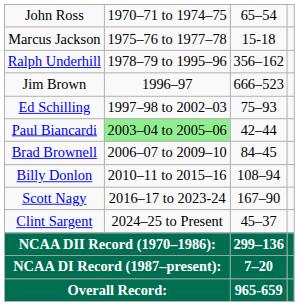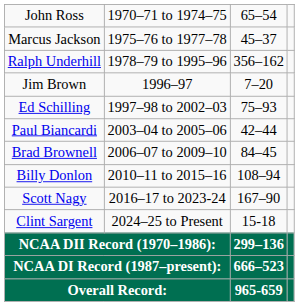 <table class="wikitable sortable" style="text-align:center">
 <tr>
 <td>John Ross</td>
 <td>1970–71 to 1974–75</td>
 <td>65–54</td>
 <td></td>
 </tr>
 <tr>
 <td>Marcus Jackson</td>
 <td>1975–76 to 1977–78</td>
-<td>15-18</td>
+<td>45–37</td>
 <td></td>
 </tr>
 <tr>
 <td><a href='#'>Ralph Underhill</a></td>
 <td>1978–79 to 1995–96</td>
 <td>356–162</td>
 <td></td>
 </tr>
 <tr>
 <td>Jim Brown</td>
 <td>1996–97</td>
-<td>666–523</td>
+<td>7–20</td>
 <td></td>
 </tr>
 <tr>
 <td><a href='#'>Ed Schilling</a></td>
 <td>1997–98 to 2002–03</td>
 <td>75–93</td>
 <td></td>
 </tr>
 <tr>
 <td><a href='#'>Paul Biancardi</a></td>
-<td style="background: lightgreen;">2003–04 to 2005–06</td>
+<td>2003–04 to 2005–06</td>
 <td>42–44</td>
 <td></td>
 </tr>
 <tr>
 <td><a href='#'>Brad Brownell</a></td>
 <td>2006–07 to 2009–10</td>
 <td>84–45</td>
 <td></td>
 </tr>
 <tr>
 <td><a href='#'>Billy Donlon</a></td>
 <td>2010–11 to 2015–16</td>
 <td>108–94</td>
 <td></td>
 </tr>
 <tr>
 <td><a href='#'>Scott Nagy</a></td>
 <td>2016–17 to 2023-24</td>
 <td>167–90</td>
 <td></td>
 </tr>
 <tr>
 <td><a href='#'>Clint Sargent</a></td>
 <td>2024–25 to Present</td>
-<td>45–37</td>
+<td>15-18</td>
 <td></td>
 </tr>
 <tr style="background:#006F51; color:white; font-weight:bold;">
 <td colspan=2>NCAA DII Record (1970–1986):</td>
 <td>299–136</td>
 <td></td>
 </tr>
 <tr style="background:#006F51; color:white; font-weight:bold;">
 <td colspan=2>NCAA DI Record (1987–present):</td>
-<td>7–20</td>
+<td>666–523</td>
 <td></td>
 </tr>
 <tr style="background:#006F51; color:white; font-weight:bold;">
 <td colspan=2>Overall Record:</td>
 <td>965-659</td>
 <td></td>
 </tr>
 </table>
